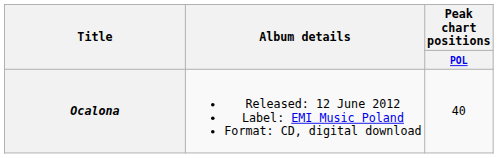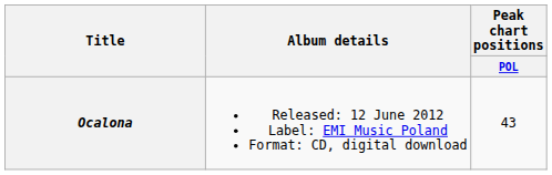 <table class="wikitable plainrowheaders" style="text-align:center;">
 <tr>
 <th scope="col" rowspan="2" style="width:15em;">Title</th>
 <th scope="col" rowspan="2">Album details</th>
 <th scope="col">Peak chart positions</th>
 </tr>
 <tr>
 <th style="text-align:center; width:30px;"><small><a href='#'>POL</a></small><br></th>
 </tr>
 <tr>
 <th scope="row"><em>Ocalona</em></th>
 <td><br><ul><li>Released: 12 June 2012</li><li>Label: <a href='#'>EMI Music Poland</a></li><li>Format: CD, digital download</li></ul></td>
-<td>40</td>
+<td>43</td>
 </tr>
 </table>
